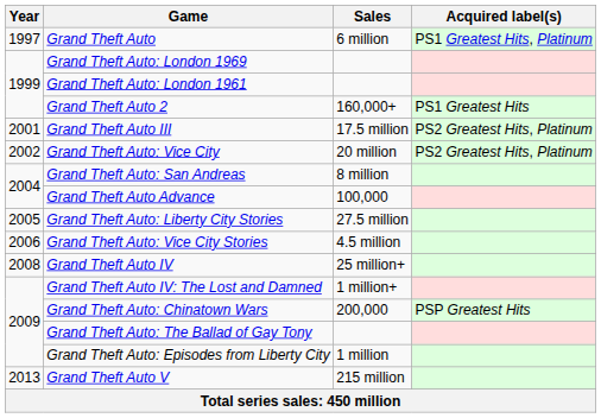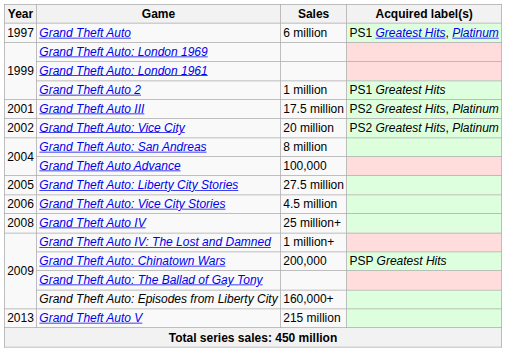 <table class="wikitable">
 <tr>
 <th>Year</th>
 <th>Game</th>
 <th>Sales</th>
 <th>Acquired label(s)</th>
 </tr>
 <tr>
 <td>1997</td>
 <td><em><a href='#'>Grand Theft Auto</a></em></td>
 <td>6 million</td>
 <td style="background:#dfd;">PS1 <em><a href='#'>Greatest Hits</a></em>, <em><a href='#'>Platinum</a></em></td>
 </tr>
 <tr>
 <td rowspan="3" style="text-align:center;">1999</td>
 <td><em><a href='#'>Grand Theft Auto: London 1969</a></em></td>
 <td></td>
 <td style="background:#fdd;"></td>
 </tr>
 <tr>
 <td><em><a href='#'>Grand Theft Auto: London 1961</a></em></td>
 <td></td>
 <td style="background:#fdd;"></td>
 </tr>
 <tr>
 <td><em><a href='#'>Grand Theft Auto 2</a></em></td>
-<td>160,000+</td>
+<td>1 million</td>
 <td style="background:#dfd;">PS1 <em>Greatest Hits</em></td>
 </tr>
 <tr>
 <td style="text-align:center;">2001</td>
 <td><em><a href='#'>Grand Theft Auto III</a></em></td>
 <td>17.5 million</td>
 <td style="background:#dfd;">PS2 <em>Greatest Hits</em>, <em>Platinum</em></td>
 </tr>
 <tr>
 <td style="text-align:center;">2002</td>
 <td><em><a href='#'>Grand Theft Auto: Vice City</a></em></td>
 <td>20 million</td>
 <td style="background:#dfd;">PS2 <em>Greatest Hits</em>, <em>Platinum</em></td>
 </tr>
 <tr>
 <td rowspan="2" style="text-align:center;">2004</td>
 <td><em><a href='#'>Grand Theft Auto: San Andreas</a></em></td>
 <td>8 million</td>
 <td style="background:#dfd;"></td>
 </tr>
 <tr>
 <td><em><a href='#'>Grand Theft Auto Advance</a></em></td>
 <td>100,000</td>
 <td style="background:#fdd;"></td>
 </tr>
 <tr>
 <td style="text-align:center;">2005</td>
 <td><em><a href='#'>Grand Theft Auto: Liberty City Stories</a></em></td>
 <td>27.5 million</td>
 <td style="background:#dfd;"></td>
 </tr>
 <tr>
 <td style="text-align:center;">2006</td>
 <td><em><a href='#'>Grand Theft Auto: Vice City Stories</a></em></td>
 <td>4.5 million</td>
 <td style="background:#dfd;"></td>
 </tr>
 <tr>
 <td style="text-align:center;">2008</td>
 <td><em><a href='#'>Grand Theft Auto IV</a></em></td>
 <td>25 million+</td>
 <td style="background:#dfd;"></td>
 </tr>
 <tr>
 <td rowspan="4" style="text-align:center;">2009</td>
 <td><em><a href='#'>Grand Theft Auto IV: The Lost and Damned</a></em></td>
 <td>1 million+</td>
 <td style="background:#fdd;"></td>
 </tr>
 <tr>
 <td><em><a href='#'>Grand Theft Auto: Chinatown Wars</a></em></td>
 <td>200,000</td>
 <td style="background:#dfd;">PSP <em>Greatest Hits</em></td>
 </tr>
 <tr>
 <td><em><a href='#'>Grand Theft Auto: The Ballad of Gay Tony</a></em></td>
 <td></td>
 <td style="background:#fdd;"></td>
 </tr>
 <tr>
 <td><em>Grand Theft Auto: Episodes from Liberty City</em></td>
-<td>1 million</td>
+<td>160,000+</td>
 <td style="background:#dfd;"></td>
 </tr>
 <tr>
 <td style="text-align:center;">2013</td>
 <td><em><a href='#'>Grand Theft Auto V</a></em></td>
 <td>215 million</td>
 <td style="background:#dfd;"></td>
 </tr>
 <tr>
 <th colspan="4">Total series sales: 450 million</th>
 </tr>
 </table>
